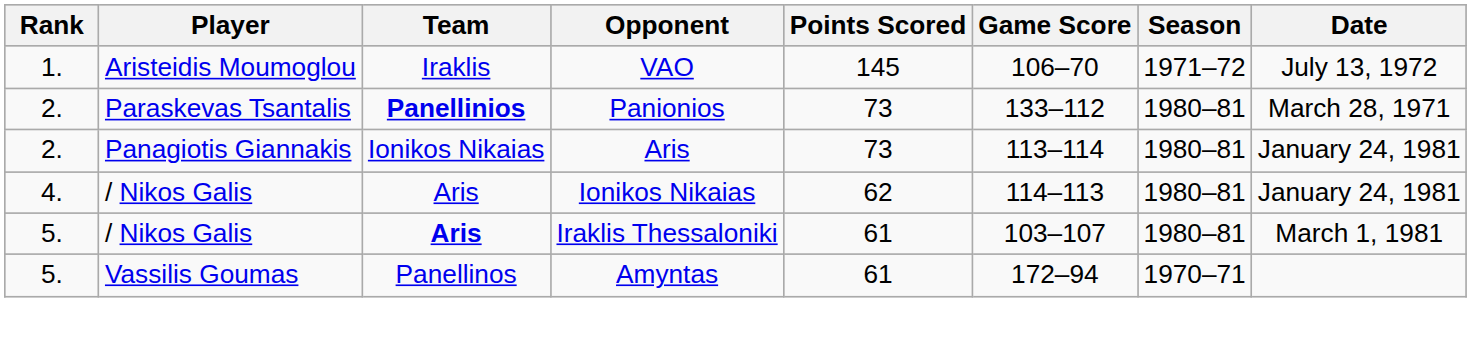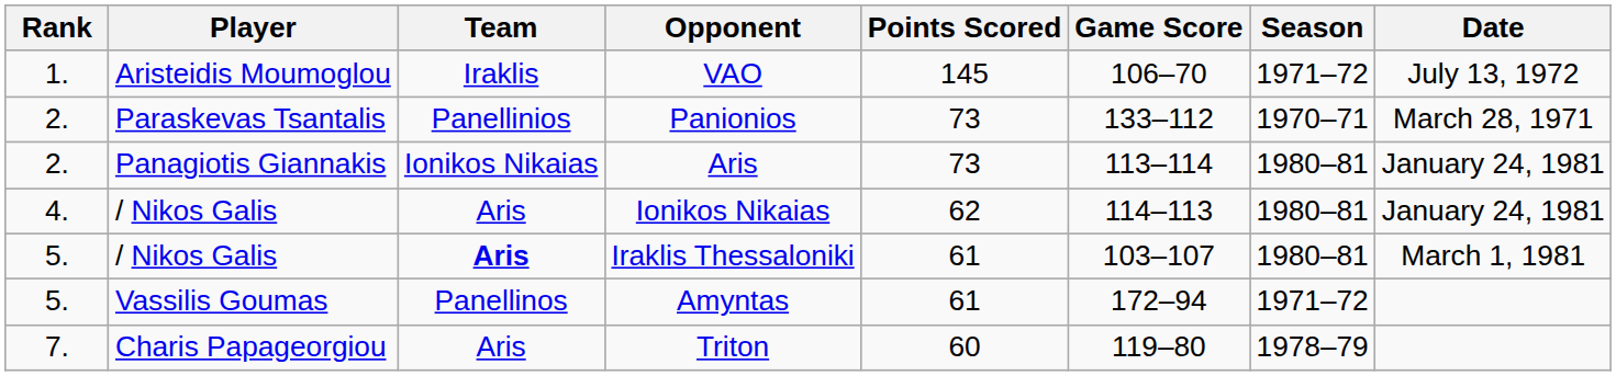 <table class="wikitable"  style="text-align:center;">
 <tr>
 <th style="width:50px;">Rank</th>
 <th>Player</th>
 <th>Team</th>
 <th>Opponent</th>
 <th>Points Scored</th>
 <th>Game Score</th>
 <th>Season</th>
 <th>Date</th>
 </tr>
 <tr>
 <td>1.</td>
 <td style="text-align:left"> <a href='#'>Aristeidis Moumoglou</a></td>
 <td><a href='#'>Iraklis</a></td>
 <td><a href='#'>VAO</a></td>
 <td>145</td>
 <td>106–70</td>
 <td>1971–72</td>
 <td>July 13, 1972</td>
 </tr>
 <tr>
 <td>2.</td>
 <td style="text-align:left"> <a href='#'>Paraskevas Tsantalis</a></td>
-<td><strong><a href='#'>Panellinios</a></strong></td>
+<td><a href='#'>Panellinios</a></td>
 <td><a href='#'>Panionios</a></td>
 <td>73</td>
 <td>133–112</td>
-<td>1980–81</td>
+<td>1970–71</td>
 <td>March 28, 1971</td>
 </tr>
 <tr>
 <td>2.</td>
 <td style="text-align:left"> <a href='#'>Panagiotis Giannakis</a></td>
 <td><a href='#'>Ionikos Nikaias</a></td>
 <td><a href='#'>Aris</a></td>
 <td>73</td>
 <td>113–114</td>
 <td>1980–81</td>
 <td>January 24, 1981</td>
 </tr>
 <tr>
 <td>4.</td>
 <td style="text-align:left">/ <a href='#'>Nikos Galis</a></td>
 <td><a href='#'>Aris</a></td>
 <td><a href='#'>Ionikos Nikaias</a></td>
 <td>62</td>
 <td>114–113</td>
 <td>1980–81</td>
 <td>January 24, 1981</td>
 </tr>
 <tr>
 <td>5.</td>
 <td style="text-align:left">/ <a href='#'>Nikos Galis</a></td>
 <td><strong><a href='#'>Aris</a></strong></td>
 <td><a href='#'>Iraklis Thessaloniki</a></td>
 <td>61</td>
 <td>103–107</td>
 <td>1980–81</td>
 <td>March 1, 1981</td>
 </tr>
 <tr>
 <td>5.</td>
 <td style="text-align:left"> <a href='#'>Vassilis Goumas</a></td>
 <td><a href='#'>Panellinos</a></td>
 <td><a href='#'>Amyntas</a></td>
 <td>61</td>
 <td>172–94</td>
-<td>1970–71</td>
+<td>1971–72</td>
+<td></td>
+</tr>
+<tr>
+<td>7.</td>
+<td style="text-align:left"> <a href='#'>Charis Papageorgiou</a></td>
+<td><a href='#'>Aris</a></td>
+<td><a href='#'>Triton</a></td>
+<td>60</td>
+<td>119–80</td>
+<td>1978–79</td>
 <td></td>
 </tr>
 </table>
